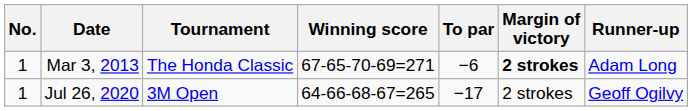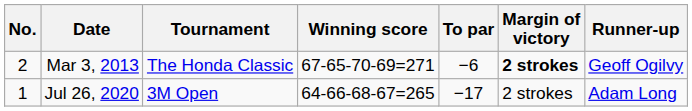 <table class="wikitable" style="font-size:95%;">
 <tr>
 <th>No.</th>
 <th>Date</th>
 <th>Tournament</th>
 <th>Winning score</th>
 <th>To par</th>
 <th>Margin of<br>victory</th>
 <th>Runner-up</th>
 </tr>
 <tr>
-<td align=center>1</td>
+<td align=center>2</td>
 <td align=right>Mar 3, <a href='#'>2013</a></td>
 <td><a href='#'>The Honda Classic</a></td>
 <td align=right>67-65-70-69=271</td>
 <td align=center>−6</td>
 <td><strong>2 strokes</strong></td>
-<td> <a href='#'>Adam Long</a></td>
+<td> <a href='#'>Geoff Ogilvy</a></td>
 </tr>
 <tr>
 <td align=center>1</td>
 <td align=right>Jul 26, <a href='#'>2020</a></td>
 <td><a href='#'>3M Open</a></td>
 <td align=right>64-66-68-67=265</td>
 <td align=center>−17</td>
 <td>2 strokes</td>
-<td> <a href='#'>Geoff Ogilvy</a></td>
+<td> <a href='#'>Adam Long</a></td>
 </tr>
 </table>
